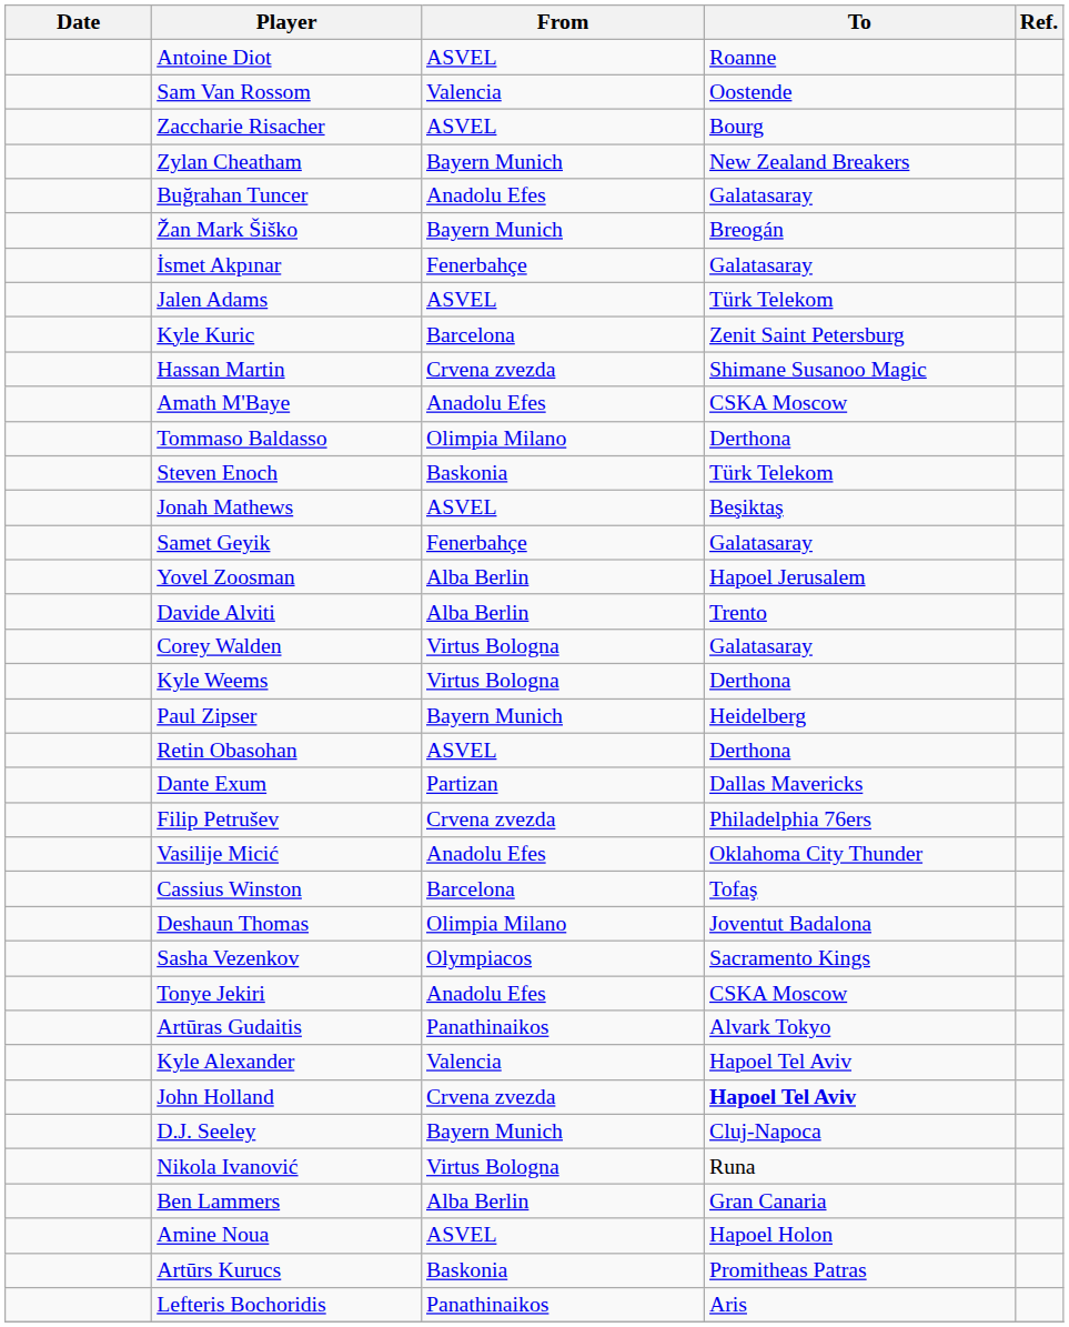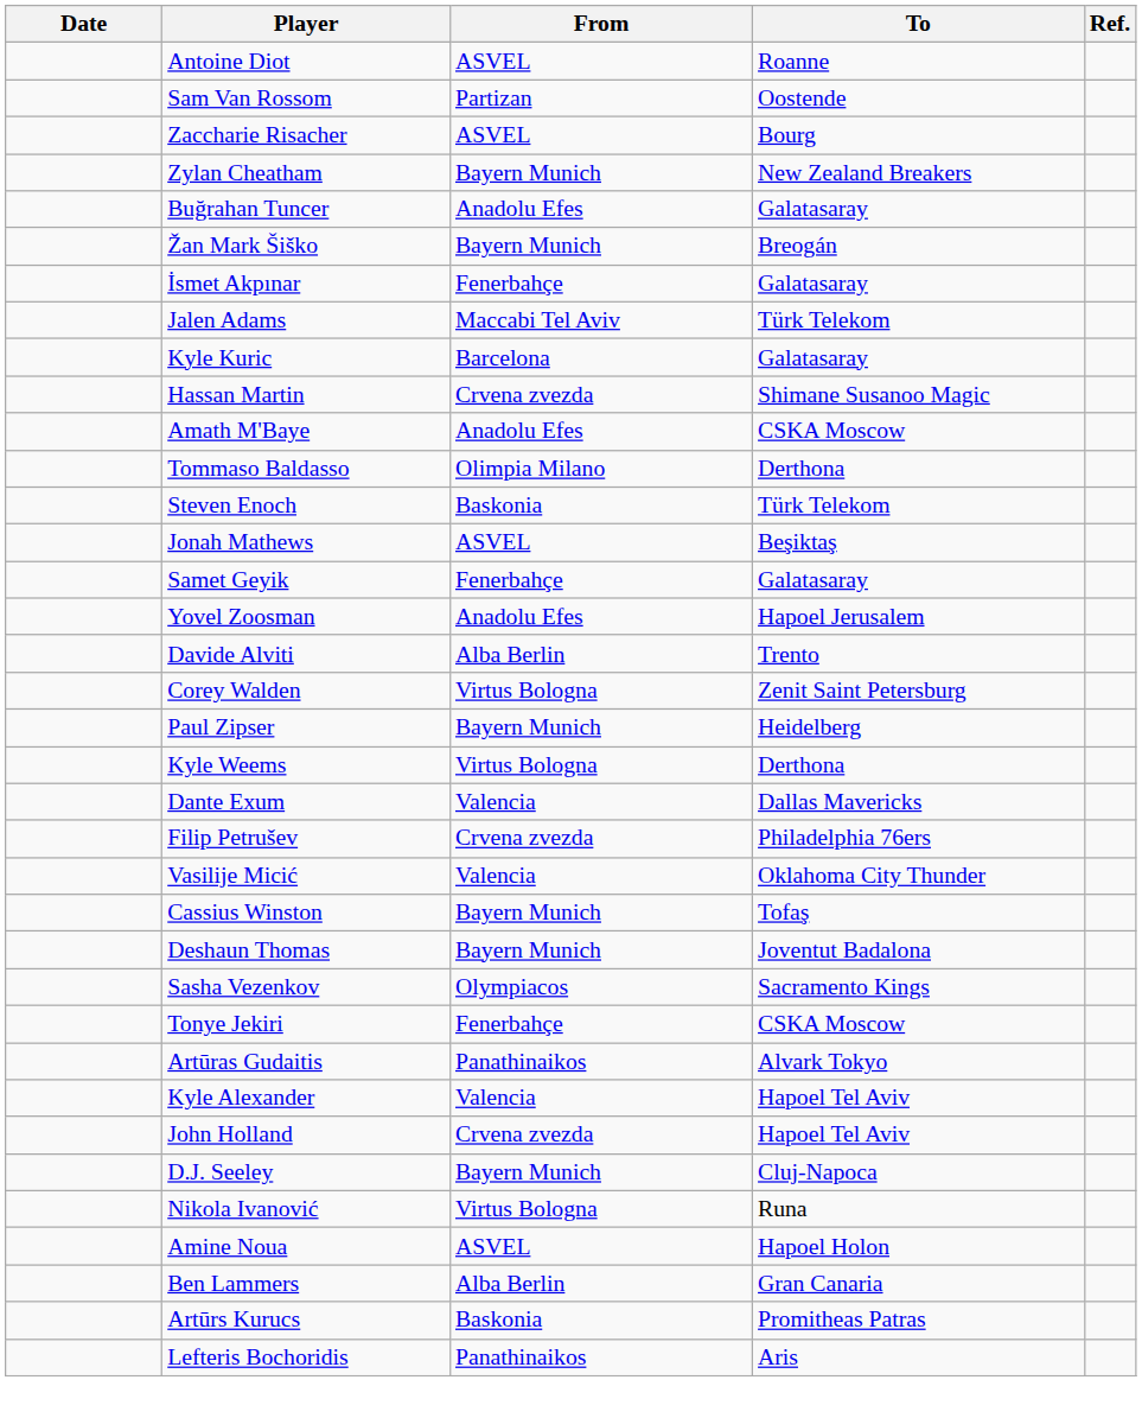 <table class="wikitable sortable">
 <tr>
 <th width=100>Date</th>
 <th width=190>Player</th>
 <th style="width:200px;">From</th>
 <th style="width:220px;">To</th>
 <th>Ref.</th>
 </tr>
 <tr>
 <td></td>
 <td> <a href='#'>Antoine Diot</a></td>
 <td> <a href='#'>ASVEL</a></td>
 <td> <a href='#'>Roanne</a></td>
 <td></td>
 </tr>
 <tr>
 <td></td>
 <td> <a href='#'>Sam Van Rossom</a></td>
-<td> <a href='#'>Valencia</a></td>
+<td> <a href='#'>Partizan</a></td>
 <td> <a href='#'>Oostende</a></td>
 <td></td>
 </tr>
 <tr>
 <td></td>
 <td> <a href='#'>Zaccharie Risacher</a></td>
 <td> <a href='#'>ASVEL</a></td>
 <td> <a href='#'>Bourg</a></td>
 <td></td>
 </tr>
 <tr>
 <td></td>
 <td> <a href='#'>Zylan Cheatham</a></td>
 <td> <a href='#'>Bayern Munich</a></td>
 <td> <a href='#'>New Zealand Breakers</a></td>
 <td></td>
 </tr>
 <tr>
 <td></td>
 <td> <a href='#'>Buğrahan Tuncer</a></td>
 <td> <a href='#'>Anadolu Efes</a></td>
 <td> <a href='#'>Galatasaray</a></td>
 <td></td>
 </tr>
 <tr>
 <td></td>
 <td> <a href='#'>Žan Mark Šiško</a></td>
 <td> <a href='#'>Bayern Munich</a></td>
 <td> <a href='#'>Breogán</a></td>
 <td></td>
 </tr>
 <tr>
 <td></td>
 <td> <a href='#'>İsmet Akpınar</a></td>
 <td> <a href='#'>Fenerbahçe</a></td>
 <td> <a href='#'>Galatasaray</a></td>
 <td></td>
 </tr>
 <tr>
 <td></td>
 <td> <a href='#'>Jalen Adams</a></td>
-<td> <a href='#'>ASVEL</a></td>
+<td> <a href='#'>Maccabi Tel Aviv</a></td>
 <td> <a href='#'>Türk Telekom</a></td>
 <td></td>
 </tr>
 <tr>
 <td></td>
 <td> <a href='#'>Kyle Kuric</a></td>
 <td> <a href='#'>Barcelona</a></td>
-<td> <a href='#'>Zenit Saint Petersburg</a></td>
+<td> <a href='#'>Galatasaray</a></td>
 <td></td>
 </tr>
 <tr>
 <td></td>
 <td> <a href='#'>Hassan Martin</a></td>
 <td> <a href='#'>Crvena zvezda</a></td>
 <td> <a href='#'>Shimane Susanoo Magic</a></td>
 <td></td>
 </tr>
 <tr>
 <td></td>
 <td> <a href='#'>Amath M'Baye</a></td>
 <td> <a href='#'>Anadolu Efes</a></td>
 <td> <a href='#'>CSKA Moscow</a></td>
 <td></td>
 </tr>
 <tr>
 <td></td>
 <td> <a href='#'>Tommaso Baldasso</a></td>
 <td> <a href='#'>Olimpia Milano</a></td>
 <td> <a href='#'>Derthona</a></td>
 <td></td>
 </tr>
 <tr>
 <td></td>
 <td> <a href='#'>Steven Enoch</a></td>
 <td> <a href='#'>Baskonia</a></td>
 <td> <a href='#'>Türk Telekom</a></td>
 <td></td>
 </tr>
 <tr>
 <td></td>
 <td> <a href='#'>Jonah Mathews</a></td>
 <td> <a href='#'>ASVEL</a></td>
 <td> <a href='#'>Beşiktaş</a></td>
 <td></td>
 </tr>
 <tr>
 <td></td>
 <td> <a href='#'>Samet Geyik</a></td>
 <td> <a href='#'>Fenerbahçe</a></td>
 <td> <a href='#'>Galatasaray</a></td>
 <td></td>
 </tr>
 <tr>
 <td></td>
 <td> <a href='#'>Yovel Zoosman</a></td>
-<td> <a href='#'>Alba Berlin</a></td>
+<td> <a href='#'>Anadolu Efes</a></td>
 <td> <a href='#'>Hapoel Jerusalem</a></td>
 <td></td>
 </tr>
 <tr>
 <td></td>
 <td> <a href='#'>Davide Alviti</a></td>
 <td> <a href='#'>Alba Berlin</a></td>
 <td> <a href='#'>Trento</a></td>
 <td></td>
 </tr>
 <tr>
 <td></td>
 <td> <a href='#'>Corey Walden</a></td>
 <td> <a href='#'>Virtus Bologna</a></td>
-<td> <a href='#'>Galatasaray</a></td>
+<td> <a href='#'>Zenit Saint Petersburg</a></td>
+<td></td>
+</tr>
+<tr>
+<td></td>
+<td> <a href='#'>Paul Zipser</a></td>
+<td> <a href='#'>Bayern Munich</a></td>
+<td> <a href='#'>Heidelberg</a></td>
 <td></td>
 </tr>
 <tr>
 <td></td>
 <td> <a href='#'>Kyle Weems</a></td>
 <td> <a href='#'>Virtus Bologna</a></td>
 <td> <a href='#'>Derthona</a></td>
 <td></td>
 </tr>
 <tr>
 <td></td>
-<td> <a href='#'>Paul Zipser</a></td>
-<td> <a href='#'>Bayern Munich</a></td>
-<td> <a href='#'>Heidelberg</a></td>
-<td></td>
-</tr>
-<tr>
-<td></td>
-<td> <a href='#'>Retin Obasohan</a></td>
-<td> <a href='#'>ASVEL</a></td>
-<td> <a href='#'>Derthona</a></td>
-<td></td>
-</tr>
-<tr>
-<td></td>
 <td> <a href='#'>Dante Exum</a></td>
-<td> <a href='#'>Partizan</a></td>
+<td> <a href='#'>Valencia</a></td>
 <td> <a href='#'>Dallas Mavericks</a></td>
 <td></td>
 </tr>
 <tr>
 <td></td>
 <td> <a href='#'>Filip Petrušev</a></td>
 <td> <a href='#'>Crvena zvezda</a></td>
 <td> <a href='#'>Philadelphia 76ers</a></td>
 <td></td>
 </tr>
 <tr>
 <td></td>
 <td> <a href='#'>Vasilije Micić</a></td>
-<td> <a href='#'>Anadolu Efes</a></td>
+<td> <a href='#'>Valencia</a></td>
 <td> <a href='#'>Oklahoma City Thunder</a></td>
 <td></td>
 </tr>
 <tr>
 <td></td>
 <td> <a href='#'>Cassius Winston</a></td>
-<td> <a href='#'>Barcelona</a></td>
+<td> <a href='#'>Bayern Munich</a></td>
 <td> <a href='#'>Tofaş</a></td>
 <td></td>
 </tr>
 <tr>
 <td></td>
 <td> <a href='#'>Deshaun Thomas</a></td>
-<td> <a href='#'>Olimpia Milano</a></td>
+<td> <a href='#'>Bayern Munich</a></td>
 <td> <a href='#'>Joventut Badalona</a></td>
 <td></td>
 </tr>
 <tr>
 <td></td>
 <td> <a href='#'>Sasha Vezenkov</a></td>
 <td> <a href='#'>Olympiacos</a></td>
 <td> <a href='#'>Sacramento Kings</a></td>
 <td></td>
 </tr>
 <tr>
 <td></td>
 <td> <a href='#'>Tonye Jekiri</a></td>
-<td> <a href='#'>Anadolu Efes</a></td>
+<td> <a href='#'>Fenerbahçe</a></td>
 <td> <a href='#'>CSKA Moscow</a></td>
 <td></td>
 </tr>
 <tr>
 <td></td>
 <td> <a href='#'>Artūras Gudaitis</a></td>
 <td> <a href='#'>Panathinaikos</a></td>
 <td> <a href='#'>Alvark Tokyo</a></td>
 <td></td>
 </tr>
 <tr>
 <td></td>
 <td> <a href='#'>Kyle Alexander</a></td>
 <td> <a href='#'>Valencia</a></td>
 <td> <a href='#'>Hapoel Tel Aviv</a></td>
 <td></td>
 </tr>
 <tr>
 <td></td>
 <td> <a href='#'>John Holland</a></td>
 <td> <a href='#'>Crvena zvezda</a></td>
-<td><strong> <a href='#'>Hapoel Tel Aviv</a></strong></td>
+<td> <a href='#'>Hapoel Tel Aviv</a></td>
 <td></td>
 </tr>
 <tr>
 <td></td>
 <td> <a href='#'>D.J. Seeley</a></td>
 <td> <a href='#'>Bayern Munich</a></td>
 <td> <a href='#'>Cluj-Napoca</a></td>
 <td></td>
 </tr>
 <tr>
 <td></td>
 <td> <a href='#'>Nikola Ivanović</a></td>
 <td> <a href='#'>Virtus Bologna</a></td>
 <td> Runa</td>
 <td></td>
 </tr>
 <tr>
 <td></td>
-<td> <a href='#'>Ben Lammers</a></td>
-<td> <a href='#'>Alba Berlin</a></td>
-<td> <a href='#'>Gran Canaria</a></td>
+<td> <a href='#'>Amine Noua</a></td>
+<td> <a href='#'>ASVEL</a></td>
+<td> <a href='#'>Hapoel Holon</a></td>
 <td></td>
 </tr>
 <tr>
 <td></td>
-<td> <a href='#'>Amine Noua</a></td>
-<td> <a href='#'>ASVEL</a></td>
-<td> <a href='#'>Hapoel Holon</a></td>
+<td> <a href='#'>Ben Lammers</a></td>
+<td> <a href='#'>Alba Berlin</a></td>
+<td> <a href='#'>Gran Canaria</a></td>
 <td></td>
 </tr>
 <tr>
 <td></td>
 <td> <a href='#'>Artūrs Kurucs</a></td>
 <td> <a href='#'>Baskonia</a></td>
 <td> <a href='#'>Promitheas Patras</a></td>
 <td></td>
 </tr>
 <tr>
 <td></td>
 <td> <a href='#'>Lefteris Bochoridis</a></td>
 <td> <a href='#'>Panathinaikos</a></td>
 <td> <a href='#'>Aris</a></td>
 <td></td>
 </tr>
 <tr>
 </tr>
 </table>
